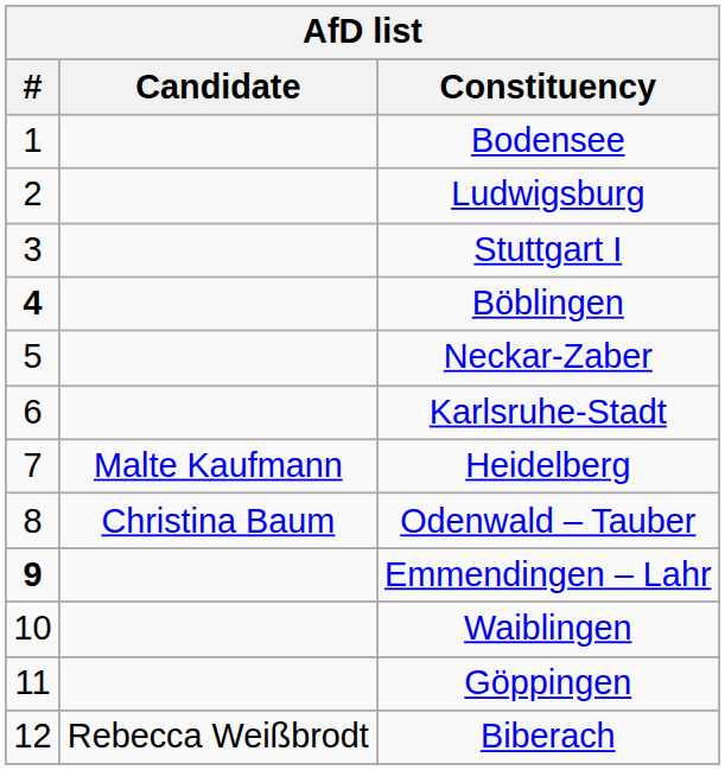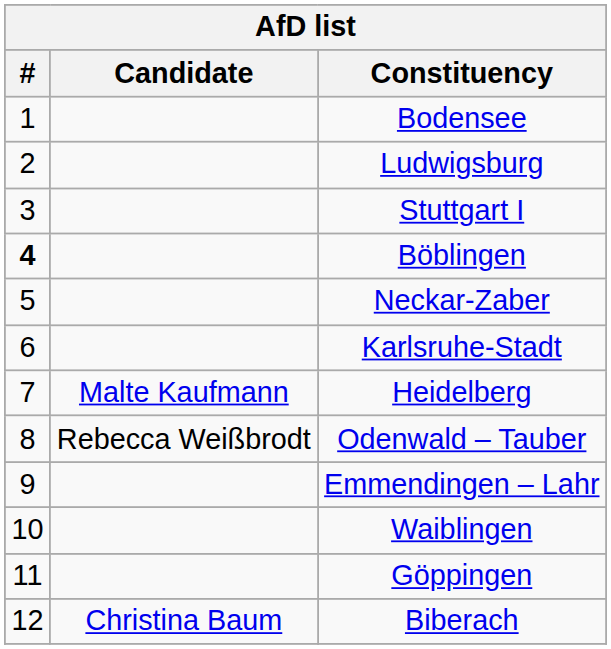 <table class="wikitable mw-collapsible mw-collapsed" style="text-align:center">
 <tr>
 <th colspan=3>AfD list</th>
 </tr>
 <tr>
 <th>#</th>
 <th>Candidate</th>
 <th>Constituency</th>
 </tr>
 <tr>
 <td>1</td>
 <td></td>
 <td><a href='#'>Bodensee</a></td>
 </tr>
 <tr>
 <td>2</td>
 <td></td>
 <td><a href='#'>Ludwigsburg</a></td>
 </tr>
 <tr>
 <td>3</td>
 <td></td>
 <td><a href='#'>Stuttgart I</a></td>
 </tr>
 <tr>
 <td><strong>4</strong></td>
 <td></td>
 <td><a href='#'>Böblingen</a></td>
 </tr>
 <tr>
 <td>5</td>
 <td></td>
 <td><a href='#'>Neckar-Zaber</a></td>
 </tr>
 <tr>
 <td>6</td>
 <td></td>
 <td><a href='#'>Karlsruhe-Stadt</a></td>
 </tr>
 <tr>
 <td>7</td>
 <td><a href='#'>Malte Kaufmann</a></td>
 <td><a href='#'>Heidelberg</a></td>
 </tr>
 <tr>
 <td>8</td>
-<td><a href='#'>Christina Baum</a></td>
+<td>Rebecca Weißbrodt</td>
 <td><a href='#'>Odenwald – Tauber</a></td>
 </tr>
 <tr>
-<td><strong>9</strong></td>
+<td>9</td>
 <td></td>
 <td><a href='#'>Emmendingen – Lahr</a></td>
 </tr>
 <tr>
 <td>10</td>
 <td></td>
 <td><a href='#'>Waiblingen</a></td>
 </tr>
 <tr>
 <td>11</td>
 <td></td>
 <td><a href='#'>Göppingen</a></td>
 </tr>
 <tr>
 <td>12</td>
-<td>Rebecca Weißbrodt</td>
+<td><a href='#'>Christina Baum</a></td>
 <td><a href='#'>Biberach</a></td>
 </tr>
 </table>
